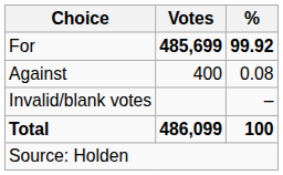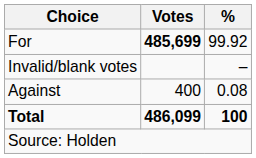 <table class=wikitable style=text-align:right>
 <tr>
 <th>Choice</th>
 <th>Votes</th>
 <th>%</th>
 </tr>
 <tr>
 <td align=left>For</td>
 <td><strong>485,699</strong></td>
-<td><strong>99.92</strong></td>
+<td>99.92</td>
+</tr>
+<tr>
+<td align=left>Invalid/blank votes</td>
+<td></td>
+<td>–</td>
 </tr>
 <tr>
 <td align=left>Against</td>
 <td>400</td>
 <td>0.08</td>
-</tr>
-<tr>
-<td align=left>Invalid/blank votes</td>
-<td></td>
-<td>–</td>
 </tr>
 <tr>
 <td align=left><strong>Total</strong></td>
 <td><strong>486,099</strong></td>
 <td><strong>100</strong></td>
 </tr>
 <tr>
 <td align=left colspan=3>Source: Holden</td>
 </tr>
 </table>
